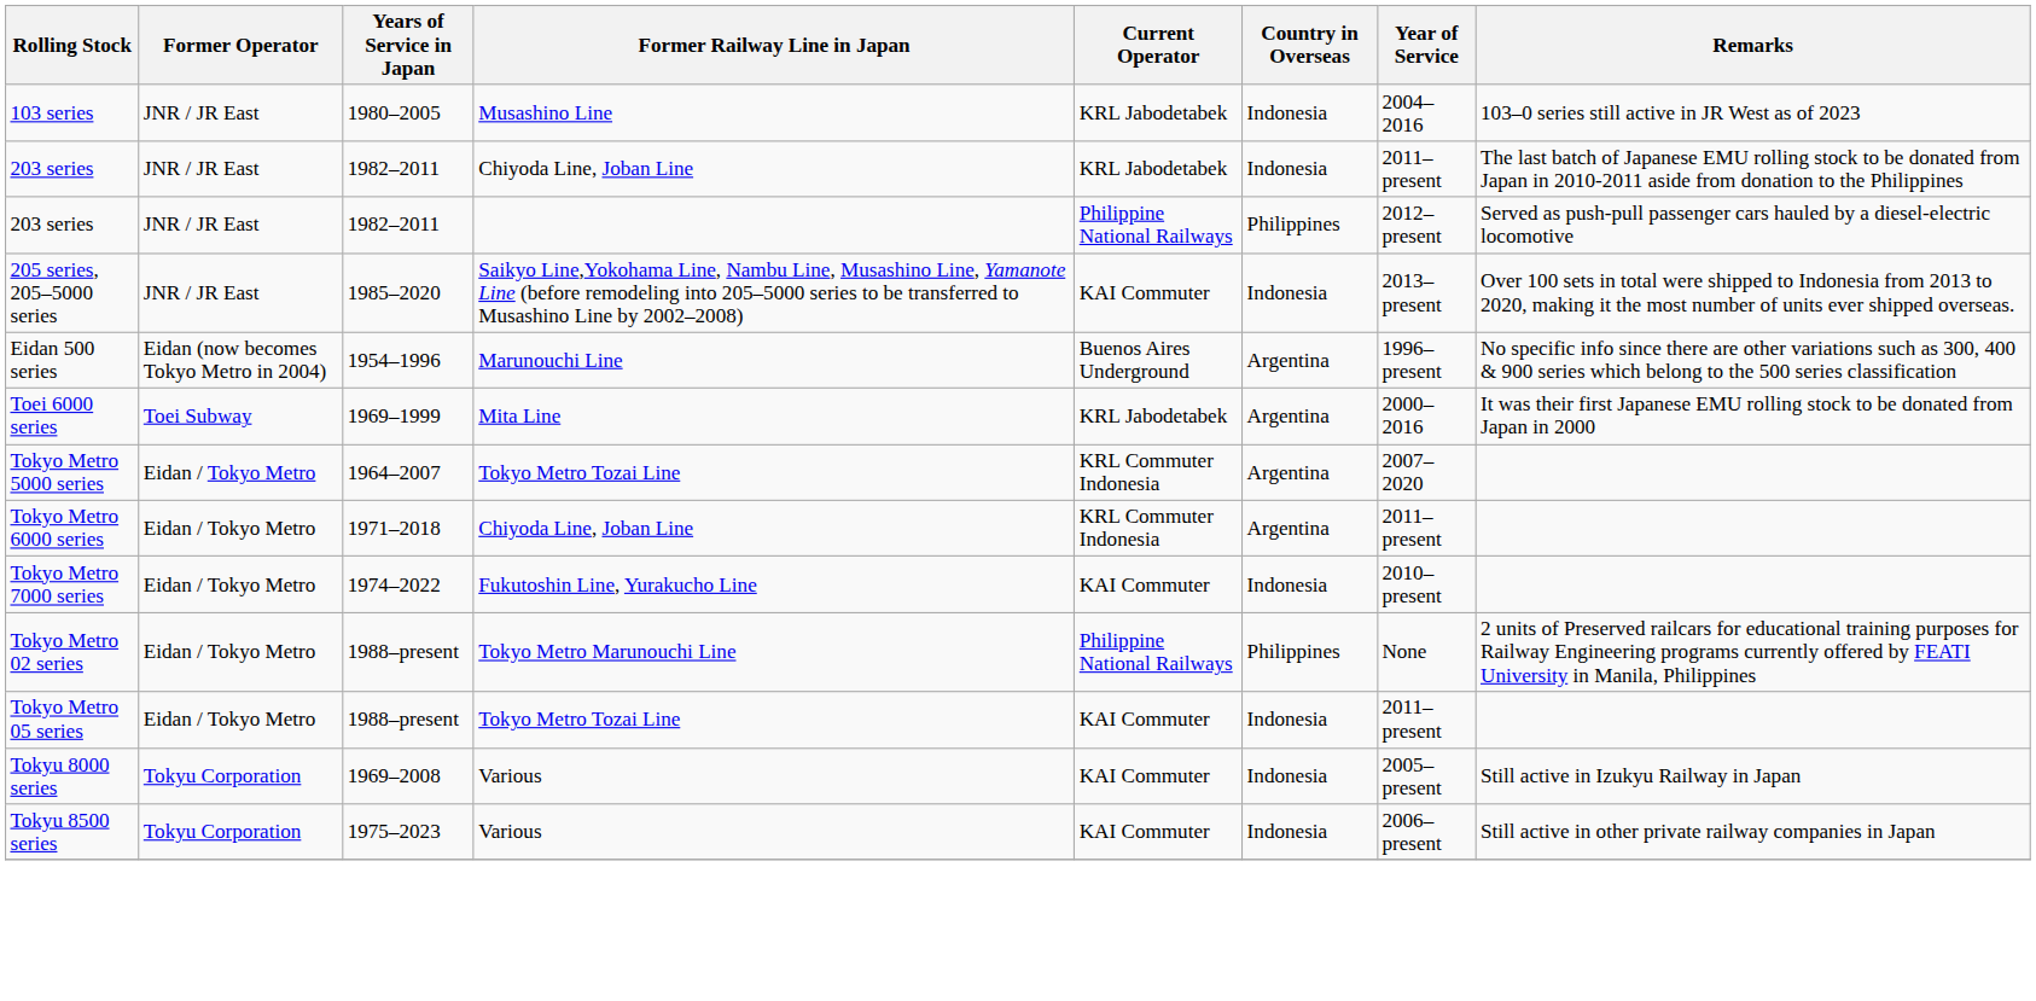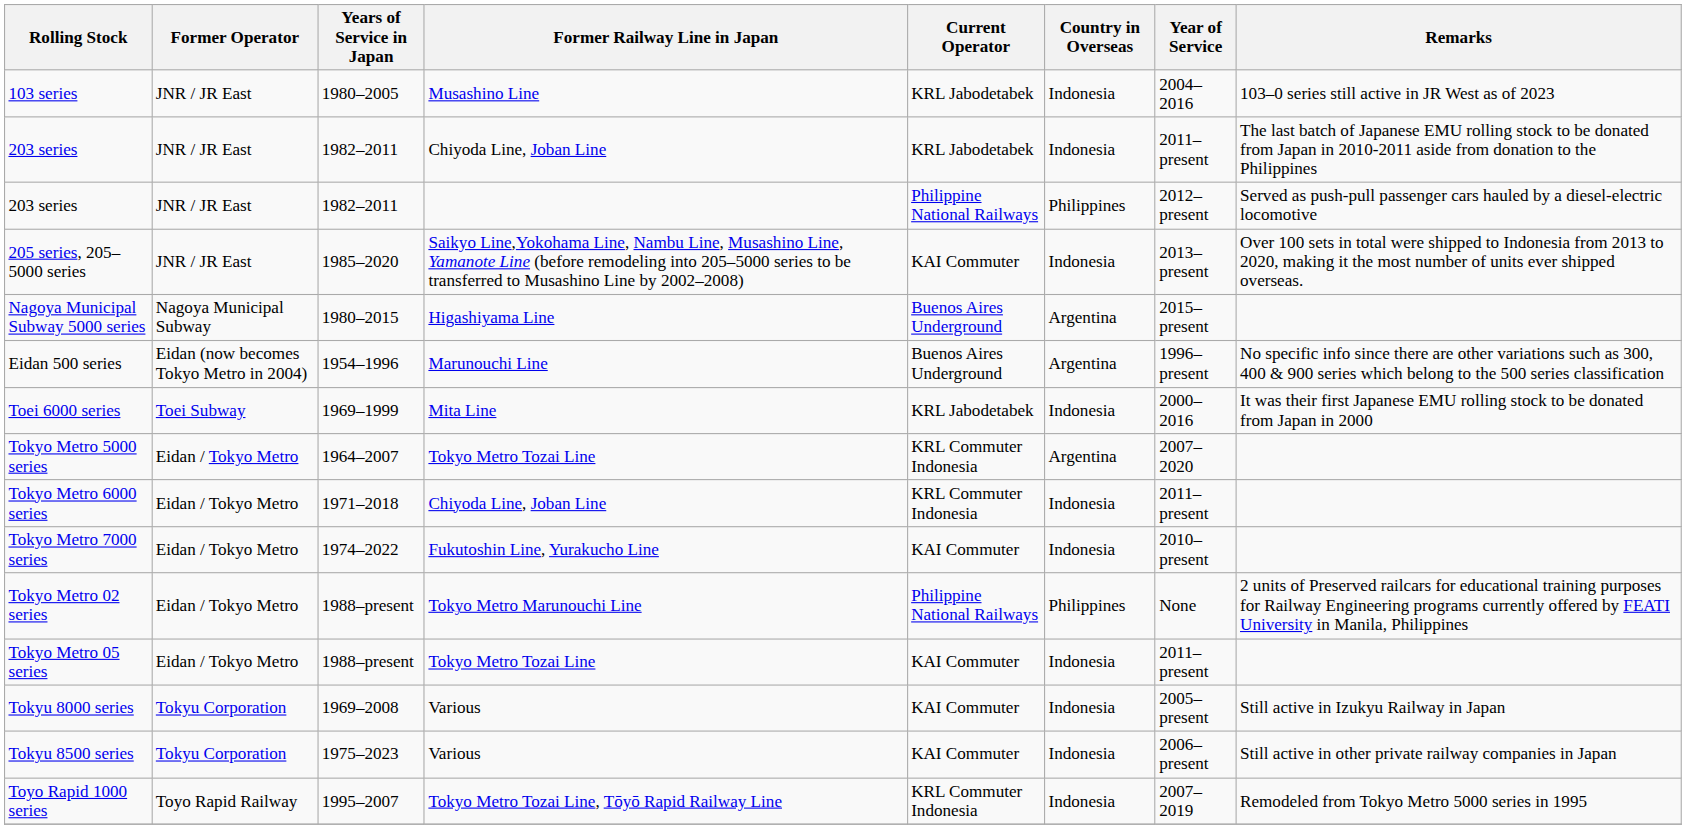 <table class="wikitable">
 <tr>
 <th>Rolling Stock</th>
 <th>Former Operator</th>
 <th>Years of Service in Japan</th>
 <th>Former Railway Line in Japan</th>
 <th>Current Operator</th>
 <th>Country in Overseas</th>
 <th>Year of Service</th>
 <th>Remarks</th>
 </tr>
 <tr>
 <td><a href='#'>103 series</a></td>
 <td>JNR / JR East</td>
 <td>1980–2005</td>
 <td><a href='#'>Musashino Line</a></td>
 <td>KRL Jabodetabek</td>
 <td>Indonesia</td>
 <td>2004–2016</td>
 <td>103–0 series still active in JR West as of 2023</td>
 </tr>
 <tr>
 <td><a href='#'>203 series</a></td>
 <td>JNR / JR East</td>
 <td>1982–2011</td>
 <td>Chiyoda Line, <a href='#'>Joban Line</a></td>
 <td>KRL Jabodetabek</td>
 <td>Indonesia</td>
 <td>2011–present</td>
 <td>The last batch of Japanese EMU rolling stock to be donated from Japan in 2010-2011 aside from donation to the Philippines</td>
 </tr>
 <tr>
 <td>203 series</td>
 <td>JNR / JR East</td>
 <td>1982–2011</td>
 <td></td>
 <td><a href='#'>Philippine National Railways</a></td>
 <td>Philippines</td>
 <td>2012–present</td>
 <td>Served as push-pull passenger cars hauled by a diesel-electric locomotive</td>
 </tr>
 <tr>
 <td><a href='#'>205 series</a>, 205–5000 series</td>
 <td>JNR / JR East</td>
 <td>1985–2020</td>
 <td><a href='#'>Saikyo Line</a>,<a href='#'>Yokohama Line</a>, <a href='#'>Nambu Line</a>, <a href='#'>Musashino Line</a>, <em><a href='#'>Yamanote Line</a></em> (before remodeling into 205–5000 series to be transferred to Musashino Line by 2002–2008)</td>
 <td>KAI Commuter</td>
 <td>Indonesia</td>
 <td>2013–present</td>
 <td>Over 100 sets in total were shipped to Indonesia from 2013 to 2020, making it the most number of units ever shipped overseas.</td>
 </tr>
 <tr>
+<td><a href='#'>Nagoya Municipal Subway 5000 series</a></td>
+<td>Nagoya Municipal Subway</td>
+<td>1980–2015</td>
+<td><a href='#'>Higashiyama Line</a></td>
+<td><a href='#'>Buenos Aires Underground</a></td>
+<td>Argentina</td>
+<td>2015–present</td>
+<td></td>
+</tr>
+<tr>
 <td>Eidan 500 series</td>
 <td>Eidan (now becomes Tokyo Metro in 2004)</td>
 <td>1954–1996</td>
 <td><a href='#'>Marunouchi Line</a></td>
 <td>Buenos Aires Underground</td>
 <td>Argentina</td>
 <td>1996–present</td>
 <td>No specific info since there are other variations such as 300, 400 & 900 series which belong to the 500 series classification</td>
 </tr>
 <tr>
 <td><a href='#'>Toei 6000 series</a></td>
 <td><a href='#'>Toei Subway</a></td>
 <td>1969–1999</td>
 <td><a href='#'>Mita Line</a></td>
 <td>KRL Jabodetabek</td>
-<td>Argentina</td>
+<td>Indonesia</td>
 <td>2000–2016</td>
 <td>It was their first Japanese EMU rolling stock to be donated from Japan in 2000</td>
 </tr>
 <tr>
 <td><a href='#'>Tokyo Metro 5000 series</a></td>
 <td>Eidan / <a href='#'>Tokyo Metro</a></td>
 <td>1964–2007</td>
 <td><a href='#'>Tokyo Metro Tozai Line</a></td>
 <td>KRL Commuter Indonesia</td>
 <td>Argentina</td>
 <td>2007–2020</td>
 <td></td>
 </tr>
 <tr>
 <td><a href='#'>Tokyo Metro 6000 series</a></td>
 <td>Eidan / Tokyo Metro</td>
 <td>1971–2018</td>
 <td><a href='#'>Chiyoda Line</a>, <a href='#'>Joban Line</a></td>
 <td>KRL Commuter Indonesia</td>
-<td>Argentina</td>
+<td>Indonesia</td>
 <td>2011–present</td>
 <td></td>
 </tr>
 <tr>
 <td><a href='#'>Tokyo Metro 7000 series</a></td>
 <td>Eidan / Tokyo Metro</td>
 <td>1974–2022</td>
 <td><a href='#'>Fukutoshin Line</a>, <a href='#'>Yurakucho Line</a></td>
 <td>KAI Commuter</td>
 <td>Indonesia</td>
 <td>2010–present</td>
 <td></td>
 </tr>
 <tr>
 <td><a href='#'>Tokyo Metro 02 series</a></td>
 <td>Eidan / Tokyo Metro</td>
 <td>1988–present</td>
 <td><a href='#'>Tokyo Metro Marunouchi Line</a></td>
 <td><a href='#'>Philippine National Railways</a></td>
 <td>Philippines</td>
 <td>None</td>
 <td>2 units of Preserved railcars for educational training purposes for Railway Engineering programs currently offered by <a href='#'>FEATI University</a> in Manila, Philippines</td>
 </tr>
 <tr>
 <td><a href='#'>Tokyo Metro 05 series</a></td>
 <td>Eidan / Tokyo Metro</td>
 <td>1988–present</td>
 <td><a href='#'>Tokyo Metro Tozai Line</a></td>
 <td>KAI Commuter</td>
 <td>Indonesia</td>
 <td>2011–present</td>
 <td></td>
 </tr>
 <tr>
 <td><a href='#'>Tokyu 8000 series</a></td>
 <td><a href='#'>Tokyu Corporation</a></td>
 <td>1969–2008</td>
 <td>Various</td>
 <td>KAI Commuter</td>
 <td>Indonesia</td>
 <td>2005–present</td>
 <td>Still active in Izukyu Railway in Japan</td>
 </tr>
 <tr>
 <td><a href='#'>Tokyu 8500 series</a></td>
 <td><a href='#'>Tokyu Corporation</a></td>
 <td>1975–2023</td>
 <td>Various</td>
 <td>KAI Commuter</td>
 <td>Indonesia</td>
 <td>2006–present</td>
 <td>Still active in other private railway companies in Japan</td>
 </tr>
 <tr>
+<td><a href='#'>Toyo Rapid 1000 series</a></td>
+<td>Toyo Rapid Railway</td>
+<td>1995–2007</td>
+<td><a href='#'>Tokyo Metro Tozai Line</a>, <a href='#'>Tōyō Rapid Railway Line</a></td>
+<td>KRL Commuter Indonesia</td>
+<td>Indonesia</td>
+<td>2007–2019</td>
+<td>Remodeled from Tokyo Metro 5000 series in 1995</td>
+</tr>
+<tr>
 </tr>
 </table>
